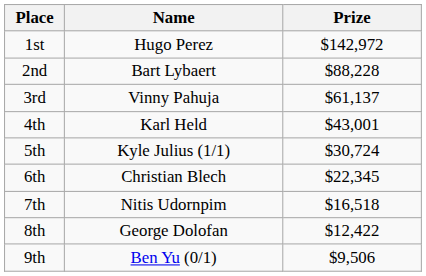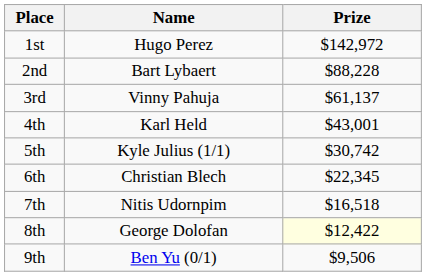 <table class="wikitable">
 <tr>
 <th width="50">Place</th>
 <th width="200">Name</th>
 <th width="125">Prize</th>
 </tr>
 <tr>
 <td align = "center">1st</td>
 <td align = "center">Hugo Perez</td>
 <td align = "center">$142,972</td>
 </tr>
 <tr>
 <td align = "center">2nd</td>
 <td align = "center">Bart Lybaert</td>
 <td align = "center">$88,228</td>
 </tr>
 <tr>
 <td align = "center">3rd</td>
 <td align = "center">Vinny Pahuja</td>
 <td align = "center">$61,137</td>
 </tr>
 <tr>
 <td align = "center">4th</td>
 <td align = "center">Karl Held</td>
 <td align = "center">$43,001</td>
 </tr>
 <tr>
 <td align = "center">5th</td>
 <td align = "center">Kyle Julius (1/1)</td>
-<td align = "center">$30,724</td>
+<td align = "center">$30,742</td>
 </tr>
 <tr>
 <td align = "center">6th</td>
 <td align = "center">Christian Blech</td>
 <td align = "center">$22,345</td>
 </tr>
 <tr>
 <td align = "center">7th</td>
 <td align = "center">Nitis Udornpim</td>
 <td align = "center">$16,518</td>
 </tr>
 <tr>
 <td align = "center">8th</td>
 <td align = "center">George Dolofan</td>
-<td align = "center">$12,422</td>
+<td align = "center" style="background: lightyellow;">$12,422</td>
 </tr>
 <tr>
 <td align = "center">9th</td>
 <td align = "center"><a href='#'>Ben Yu</a> (0/1)</td>
 <td align = "center">$9,506</td>
 </tr>
 </table>
